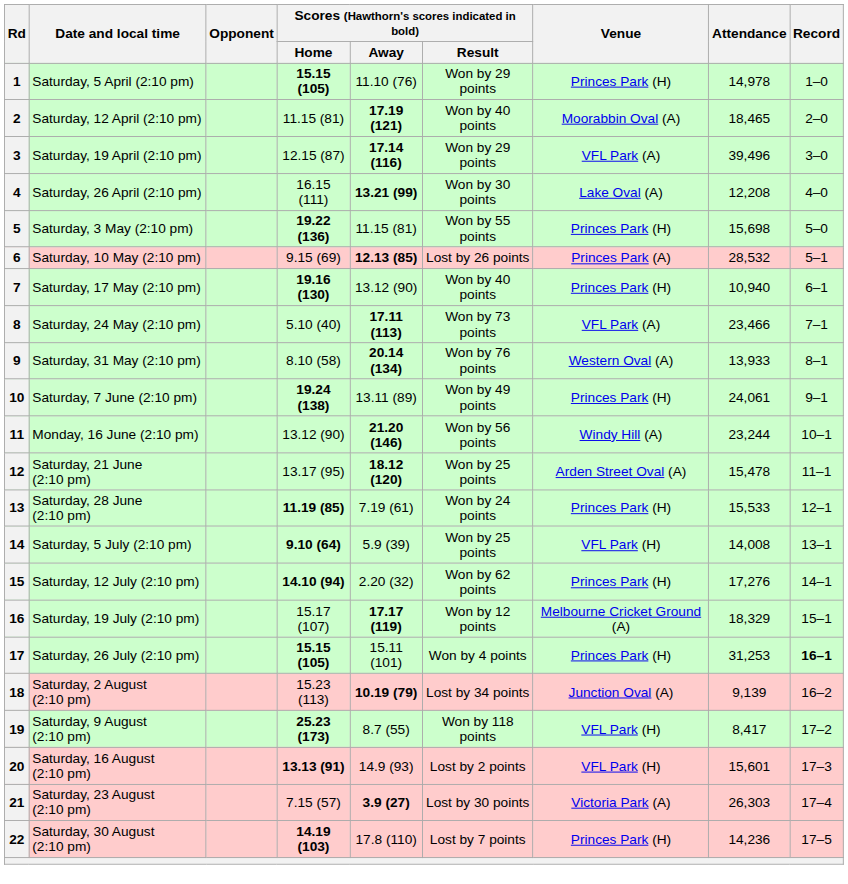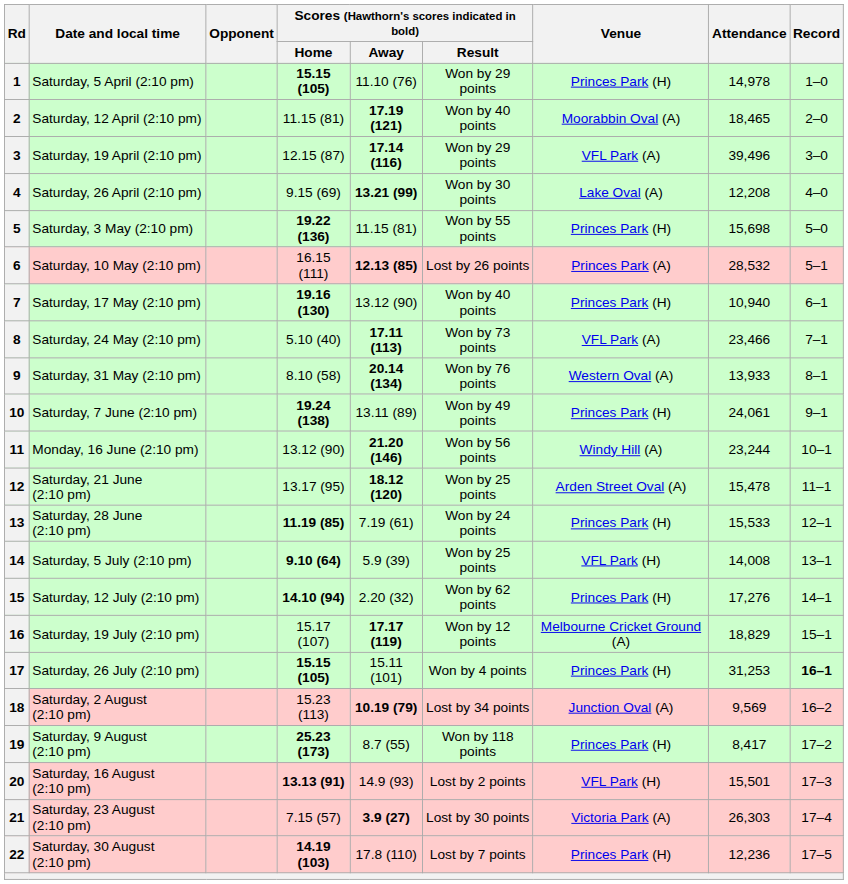 <table class="wikitable" style="font-size:90%; text-align:center; width: 100%; margin-left: auto; margin-right: auto">
 <tr>
 <th rowspan="2">Rd</th>
 <th rowspan="2">Date and local time</th>
 <th rowspan="2">Opponent</th>
 <th colspan="3">Scores <small>(Hawthorn's scores indicated in bold)</small></th>
 <th rowspan="2">Venue</th>
 <th rowspan="2">Attendance</th>
 <th rowspan="2">Record</th>
 </tr>
 <tr>
 <th>Home</th>
 <th>Away</th>
 <th>Result</th>
 </tr>
 <tr style="background:#cfc">
 <th>1</th>
 <td align=left>Saturday, 5 April (2:10 pm)</td>
 <td align=left></td>
 <td><strong>15.15 (105)</strong></td>
 <td>11.10 (76)</td>
 <td>Won by 29 points</td>
 <td><a href='#'>Princes Park</a> (H)</td>
 <td>14,978</td>
 <td>1–0</td>
 </tr>
 <tr style="background:#cfc">
 <th>2</th>
 <td align=left>Saturday, 12 April (2:10 pm)</td>
 <td align=left></td>
 <td>11.15 (81)</td>
 <td><strong>17.19 (121)</strong></td>
 <td>Won by 40 points</td>
 <td><a href='#'>Moorabbin Oval</a> (A)</td>
 <td>18,465</td>
 <td>2–0</td>
 </tr>
 <tr style="background:#cfc">
 <th>3</th>
 <td align=left>Saturday, 19 April (2:10 pm)</td>
 <td align=left></td>
 <td>12.15 (87)</td>
 <td><strong>17.14 (116)</strong></td>
 <td>Won by 29 points</td>
 <td><a href='#'>VFL Park</a> (A)</td>
 <td>39,496</td>
 <td>3–0</td>
 </tr>
 <tr style="background:#cfc">
 <th>4</th>
 <td align=left>Saturday, 26 April (2:10 pm)</td>
 <td align=left></td>
-<td>16.15 (111)</td>
+<td>9.15 (69)</td>
 <td><strong>13.21 (99)</strong></td>
 <td>Won by 30 points</td>
 <td><a href='#'>Lake Oval</a> (A)</td>
 <td>12,208</td>
 <td>4–0</td>
 </tr>
 <tr style="background:#cfc">
 <th>5</th>
 <td align=left>Saturday, 3 May (2:10 pm)</td>
 <td align=left></td>
 <td><strong>19.22 (136)</strong></td>
 <td>11.15 (81)</td>
 <td>Won by 55 points</td>
 <td><a href='#'>Princes Park</a> (H)</td>
 <td>15,698</td>
 <td>5–0</td>
 </tr>
 <tr style="background:#fcc;">
 <th>6</th>
 <td align=left>Saturday, 10 May (2:10 pm)</td>
 <td align=left></td>
-<td>9.15 (69)</td>
+<td>16.15 (111)</td>
 <td><strong>12.13 (85)</strong></td>
 <td>Lost by 26 points</td>
 <td><a href='#'>Princes Park</a> (A)</td>
 <td>28,532</td>
 <td>5–1</td>
 </tr>
 <tr style="background:#cfc">
 <th>7</th>
 <td align=left>Saturday, 17 May (2:10 pm)</td>
 <td align=left></td>
 <td><strong>19.16 (130)</strong></td>
 <td>13.12 (90)</td>
 <td>Won by 40 points</td>
 <td><a href='#'>Princes Park</a> (H)</td>
 <td>10,940</td>
 <td>6–1</td>
 </tr>
 <tr style="background:#cfc">
 <th>8</th>
 <td align=left>Saturday, 24 May (2:10 pm)</td>
 <td align=left></td>
 <td>5.10 (40)</td>
 <td><strong>17.11 (113)</strong></td>
 <td>Won by 73 points</td>
 <td><a href='#'>VFL Park</a> (A)</td>
 <td>23,466</td>
 <td>7–1</td>
 </tr>
 <tr style="background:#cfc">
 <th>9</th>
 <td align=left>Saturday, 31 May (2:10 pm)</td>
 <td align=left></td>
 <td>8.10 (58)</td>
 <td><strong>20.14 (134)</strong></td>
 <td>Won by 76 points</td>
 <td><a href='#'>Western Oval</a> (A)</td>
 <td>13,933</td>
 <td>8–1</td>
 </tr>
 <tr style="background:#cfc">
 <th>10</th>
 <td align=left>Saturday, 7 June (2:10 pm)</td>
 <td align=left></td>
 <td><strong>19.24 (138)</strong></td>
 <td>13.11 (89)</td>
 <td>Won by 49 points</td>
 <td><a href='#'>Princes Park</a> (H)</td>
 <td>24,061</td>
 <td>9–1</td>
 </tr>
 <tr style="background:#cfc">
 <th>11</th>
 <td align=left>Monday, 16 June (2:10 pm)</td>
 <td align=left></td>
 <td>13.12 (90)</td>
 <td><strong>21.20 (146)</strong></td>
 <td>Won by 56 points</td>
 <td><a href='#'>Windy Hill</a> (A)</td>
 <td>23,244</td>
 <td>10–1</td>
 </tr>
 <tr style="background:#cfc">
 <th>12</th>
 <td align=left>Saturday, 21 June (2:10 pm)</td>
 <td align=left></td>
 <td>13.17 (95)</td>
 <td><strong>18.12 (120)</strong></td>
 <td>Won by 25 points</td>
 <td><a href='#'>Arden Street Oval</a> (A)</td>
 <td>15,478</td>
 <td>11–1</td>
 </tr>
 <tr style="background:#cfc">
 <th>13</th>
 <td align=left>Saturday, 28 June (2:10 pm)</td>
 <td align=left></td>
 <td><strong>11.19 (85)</strong></td>
 <td>7.19 (61)</td>
 <td>Won by 24 points</td>
 <td><a href='#'>Princes Park</a> (H)</td>
 <td>15,533</td>
 <td>12–1</td>
 </tr>
 <tr style="background:#cfc">
 <th>14</th>
 <td align=left>Saturday, 5 July (2:10 pm)</td>
 <td align=left></td>
 <td><strong>9.10 (64)</strong></td>
 <td>5.9 (39)</td>
 <td>Won by 25 points</td>
 <td><a href='#'>VFL Park</a> (H)</td>
 <td>14,008</td>
 <td>13–1</td>
 </tr>
 <tr style="background:#cfc">
 <th>15</th>
 <td align=left>Saturday, 12 July (2:10 pm)</td>
 <td align=left></td>
 <td><strong>14.10 (94)</strong></td>
 <td>2.20 (32)</td>
 <td>Won by 62 points</td>
 <td><a href='#'>Princes Park</a> (H)</td>
 <td>17,276</td>
 <td>14–1</td>
 </tr>
 <tr style="background:#cfc">
 <th>16</th>
 <td align=left>Saturday, 19 July (2:10 pm)</td>
 <td align=left></td>
 <td>15.17 (107)</td>
 <td><strong>17.17 (119)</strong></td>
 <td>Won by 12 points</td>
 <td><a href='#'>Melbourne Cricket Ground</a> (A)</td>
-<td>18,329</td>
+<td>18,829</td>
 <td>15–1</td>
 </tr>
 <tr style="background:#cfc">
 <th>17</th>
 <td align=left>Saturday, 26 July (2:10 pm)</td>
 <td align=left></td>
 <td><strong>15.15 (105)</strong></td>
 <td>15.11 (101)</td>
 <td>Won by 4 points</td>
 <td><a href='#'>Princes Park</a> (H)</td>
 <td>31,253</td>
 <td><strong>16–1</strong></td>
 </tr>
 <tr style="background:#fcc;">
 <th>18</th>
 <td align=left>Saturday, 2 August (2:10 pm)</td>
 <td align=left></td>
 <td>15.23 (113)</td>
 <td><strong>10.19 (79)</strong></td>
 <td>Lost by 34 points</td>
 <td><a href='#'>Junction Oval</a> (A)</td>
-<td>9,139</td>
+<td>9,569</td>
 <td>16–2</td>
 </tr>
 <tr style="background:#cfc">
 <th>19</th>
 <td align=left>Saturday, 9 August (2:10 pm)</td>
 <td align=left></td>
 <td><strong>25.23 (173)</strong></td>
 <td>8.7 (55)</td>
 <td>Won by 118 points</td>
-<td><a href='#'>VFL Park</a> (H)</td>
+<td><a href='#'>Princes Park</a> (H)</td>
 <td>8,417</td>
 <td>17–2</td>
 </tr>
 <tr style="background:#fcc;">
 <th>20</th>
 <td align=left>Saturday, 16 August (2:10 pm)</td>
 <td align=left></td>
 <td><strong>13.13 (91)</strong></td>
 <td>14.9 (93)</td>
 <td>Lost by 2 points</td>
 <td><a href='#'>VFL Park</a> (H)</td>
-<td>15,601</td>
+<td>15,501</td>
 <td>17–3</td>
 </tr>
 <tr style="background:#fcc;">
 <th>21</th>
 <td align=left>Saturday, 23 August (2:10 pm)</td>
 <td align=left></td>
 <td>7.15 (57)</td>
 <td><strong>3.9 (27)</strong></td>
 <td>Lost by 30 points</td>
 <td><a href='#'>Victoria Park</a> (A)</td>
 <td>26,303</td>
 <td>17–4</td>
 </tr>
 <tr style="background:#fcc;">
 <th>22</th>
 <td align=left>Saturday, 30 August (2:10 pm)</td>
 <td align=left></td>
 <td><strong>14.19 (103)</strong></td>
 <td>17.8 (110)</td>
 <td>Lost by 7 points</td>
 <td><a href='#'>Princes Park</a> (H)</td>
-<td>14,236</td>
+<td>12,236</td>
 <td>17–5</td>
 </tr>
 <tr>
 <th colspan=9></th>
 </tr>
 </table>
